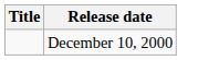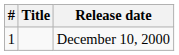 <table class="wikitable">
 <tr>
+<th>#</th>
 <th>Title</th>
 <th>Release date</th>
 </tr>
 <tr>
+<td>1</td>
 <td align="left"></td>
 <td align="center">December 10, 2000</td>
 </tr>
 </table>
